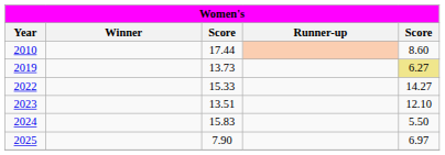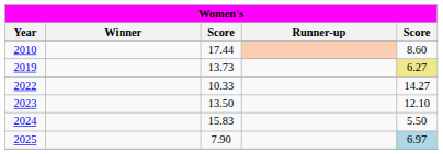 <table class="wikitable" border="1">
 <tr>
 <td colspan="7" style="text-align:center; background:fuchsia"><strong>Women's</strong></td>
 </tr>
 <tr>
 <th width="50">Year</th>
 <th width="210">Winner</th>
 <th width="50">Score</th>
 <th width="210">Runner-up</th>
 <th width="50">Score</th>
 </tr>
 <tr>
 <td align="center"><a href='#'>2010</a></td>
 <td></td>
 <td align="center">17.44</td>
 <td style="background-color:#FBCEB1"></td>
 <td align="center">8.60</td>
 </tr>
 <tr>
 <td align="center"><a href='#'>2019</a></td>
 <td></td>
 <td align="center">13.73</td>
 <td></td>
 <td align="center" style="background: khaki;">6.27</td>
 </tr>
 <tr>
 <td align="center"><a href='#'>2022</a></td>
 <td {{nowrap></td>
-<td align="center">15.33</td>
+<td align="center">10.33</td>
 <td></td>
 <td align="center">14.27</td>
 </tr>
 <tr>
 <td align="center"><a href='#'>2023</a></td>
 <td {{nowrap></td>
-<td align="center">13.51</td>
+<td align="center">13.50</td>
 <td></td>
 <td align="center">12.10</td>
 </tr>
 <tr>
 <td align="center"><a href='#'>2024</a></td>
 <td {{nowrap></td>
 <td align="center">15.83</td>
 <td></td>
 <td align="center">5.50</td>
 </tr>
 <tr>
 <td align="center"><a href='#'>2025</a></td>
 <td></td>
 <td align="center">7.90</td>
 <td></td>
-<td align="center">6.97</td>
+<td align="center" style="background: lightblue;">6.97</td>
 </tr>
 <tr>
 </tr>
 </table>
